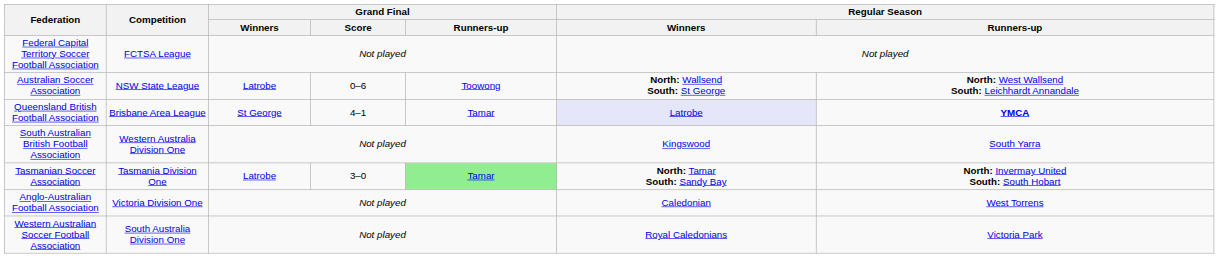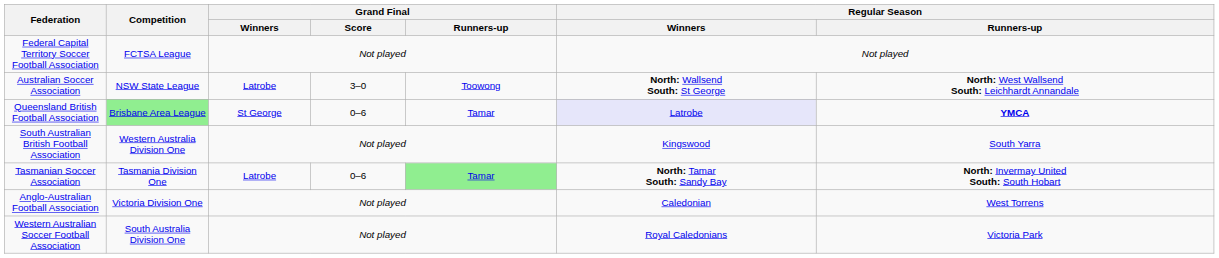 <table class="wikitable" width="100%">
 <tr>
 <th rowspan="2" style="width:10em">Federation</th>
 <th rowspan="2" style="width:10em">Competition</th>
 <th colspan="3" scope="col">Grand Final</th>
 <th colspan="3">Regular Season</th>
 </tr>
 <tr>
 <th style="width:10em">Winners</th>
 <th>Score</th>
 <th style="width:15em">Runners-up</th>
 <th>Winners</th>
 <th>Runners-up</th>
 </tr>
 <tr>
 <td align="center"><a href='#'>Federal Capital Territory Soccer Football Association</a></td>
 <td align="center"><a href='#'>FCTSA League</a></td>
 <td colspan="3" align="center"><em>Not played</em></td>
 <td colspan="2" align="center"><em>Not played</em></td>
 </tr>
 <tr>
 <td align="center"><a href='#'>Australian Soccer Association</a></td>
 <td align="center"><a href='#'>NSW State League</a></td>
 <td align="center"><a href='#'>Latrobe</a></td>
-<td align="center">0–6</td>
+<td align="center">3–0</td>
 <td align="center"><a href='#'>Toowong</a></td>
 <td align="center"><strong>North:</strong> <a href='#'>Wallsend</a><br><strong>South:</strong> <a href='#'>St George</a></td>
 <td align="center"><strong>North:</strong> <a href='#'>West Wallsend</a><br><strong>South:</strong> <a href='#'>Leichhardt Annandale</a></td>
 </tr>
 <tr>
 <td align="center"><a href='#'>Queensland British Football Association</a></td>
-<td align="center"><a href='#'>Brisbane Area League</a></td>
+<td align="center" style="background: lightgreen;"><a href='#'>Brisbane Area League</a></td>
 <td align="center"><a href='#'>St George</a></td>
-<td align="center">4–1</td>
+<td align="center">0–6</td>
 <td align="center"><a href='#'>Tamar</a></td>
 <td align="center" style="background: lavender;"><a href='#'>Latrobe</a></td>
 <td align="center"><strong><a href='#'>YMCA</a></strong></td>
 </tr>
 <tr>
 <td align="center"><a href='#'>South Australian British Football Association</a></td>
 <td align="center"><a href='#'>Western Australia Division One</a></td>
 <td colspan="3" align="center"><em>Not played</em></td>
 <td align="center"><a href='#'>Kingswood</a></td>
 <td align="center"><a href='#'>South Yarra</a></td>
 </tr>
 <tr>
 <td align="center"><a href='#'>Tasmanian Soccer Association</a></td>
 <td align="center"><a href='#'>Tasmania Division One</a></td>
 <td align="center"><a href='#'>Latrobe</a></td>
-<td align="center">3–0</td>
+<td align="center">0–6</td>
 <td align="center" style="background: lightgreen;"><a href='#'>Tamar</a></td>
 <td align="center"><strong>North:</strong> <a href='#'>Tamar</a><br><strong>South:</strong> <a href='#'>Sandy Bay</a></td>
 <td align="center"><strong>North:</strong> <a href='#'>Invermay United</a><br><strong>South:</strong> <a href='#'>South Hobart</a></td>
 </tr>
 <tr>
 <td align="center"><a href='#'>Anglo-Australian Football Association</a></td>
 <td align="center"><a href='#'>Victoria Division One</a></td>
 <td colspan="3" align="center"><em>Not played</em></td>
 <td align="center"><a href='#'>Caledonian</a></td>
 <td align="center"><a href='#'>West Torrens</a></td>
 </tr>
 <tr>
 <td align="center"><a href='#'>Western Australian Soccer Football Association</a></td>
 <td align="center"><a href='#'>South Australia Division One</a></td>
 <td colspan="3" align="center"><em>Not played</em></td>
 <td align="center"><a href='#'>Royal Caledonians</a></td>
 <td align="center"><a href='#'>Victoria Park</a></td>
 </tr>
 </table>
